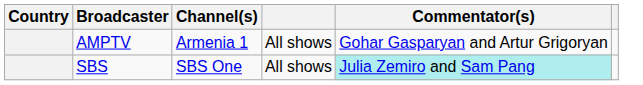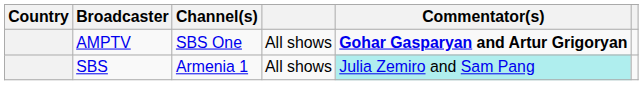 <table class="wikitable plainrowheaders">
 <tr>
 </tr>
 <tr>
 <th scope="col">Country</th>
 <th scope="col">Broadcaster</th>
 <th scope="col">Channel(s)</th>
 <th scope="col"></th>
 <th scope="col">Commentator(s)</th>
 <th scope="col"></th>
 </tr>
 <tr>
 <th scope="row"></th>
 <td><a href='#'>AMPTV</a></td>
-<td><a href='#'>Armenia 1</a></td>
+<td><a href='#'>SBS One</a></td>
 <td>All shows</td>
-<td><a href='#'>Gohar Gasparyan</a> and Artur Grigoryan</td>
+<td><strong><a href='#'>Gohar Gasparyan</a> and Artur Grigoryan</strong></td>
 <td></td>
 </tr>
 <tr>
 <th scope="row"></th>
 <td><a href='#'>SBS</a></td>
-<td><a href='#'>SBS One</a></td>
+<td><a href='#'>Armenia 1</a></td>
 <td>All shows</td>
 <td style="background: paleturquoise;"><a href='#'>Julia Zemiro</a> and <a href='#'>Sam Pang</a></td>
 <td></td>
 </tr>
 </table>
